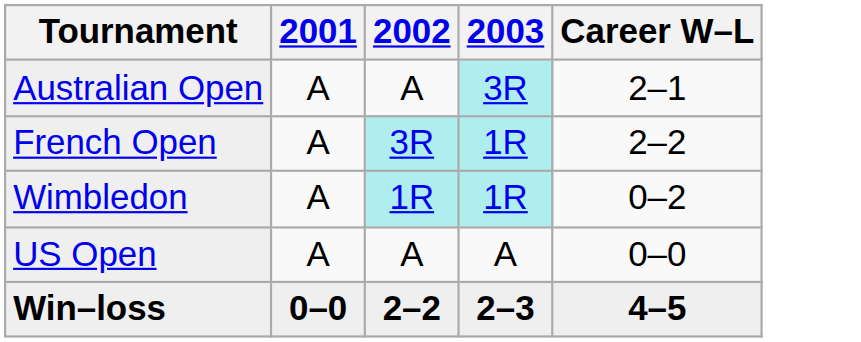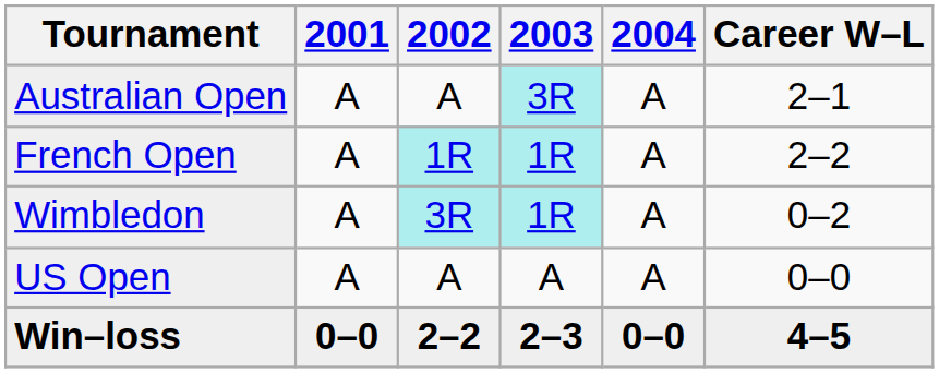 <table class="wikitable">
 <tr>
 <th>Tournament</th>
 <th><a href='#'>2001</a></th>
 <th><a href='#'>2002</a></th>
 <th><a href='#'>2003</a></th>
+<th><a href='#'>2004</a></th>
 <th>Career W–L</th>
 </tr>
 <tr>
 <td style="background:#EFEFEF;"><a href='#'>Australian Open</a></td>
 <td align="center">A</td>
 <td align="center">A</td>
 <td align="center" style="background:#afeeee;"><a href='#'>3R</a></td>
+<td align="center">A</td>
 <td align="center">2–1</td>
 </tr>
 <tr>
 <td style="background:#EFEFEF;"><a href='#'>French Open</a></td>
 <td align="center">A</td>
-<td align="center" style="background:#afeeee;"><a href='#'>3R</a></td>
 <td align="center" style="background:#afeeee;"><a href='#'>1R</a></td>
+<td align="center" style="background:#afeeee;"><a href='#'>1R</a></td>
+<td align="center">A</td>
 <td align="center">2–2</td>
 </tr>
 <tr>
 <td style="background:#EFEFEF;"><a href='#'>Wimbledon</a></td>
 <td align="center">A</td>
+<td align="center" style="background:#afeeee;"><a href='#'>3R</a></td>
 <td align="center" style="background:#afeeee;"><a href='#'>1R</a></td>
-<td align="center" style="background:#afeeee;"><a href='#'>1R</a></td>
+<td align="center">A</td>
 <td align="center">0–2</td>
 </tr>
 <tr>
 <td style="background:#EFEFEF;"><a href='#'>US Open</a></td>
+<td align="center">A</td>
 <td align="center">A</td>
 <td align="center">A</td>
 <td align="center">A</td>
 <td align="center">0–0</td>
 </tr>
 <tr bgcolor="#efefef">
 <td><strong>Win–loss</strong></td>
 <td align="center"><strong>0–0</strong></td>
 <td align="center"><strong>2–2</strong></td>
 <td align="center"><strong>2–3</strong></td>
+<td align="center"><strong>0–0</strong></td>
 <td align="center"><strong>4–5</strong></td>
 </tr>
 </table>
